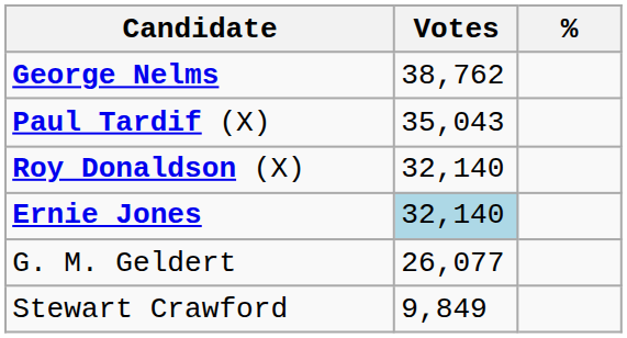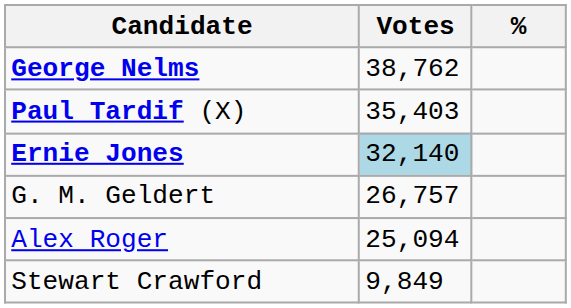 <table class="wikitable">
 <tr>
 <th style="width: 170px">Candidate</th>
 <th style="width: 50px">Votes</th>
 <th style="width: 40px">%</th>
 </tr>
 <tr>
 <td><strong><a href='#'>George Nelms</a></strong></td>
 <td>38,762</td>
 <td></td>
 </tr>
 <tr>
 <td><strong><a href='#'>Paul Tardif</a></strong> (X)</td>
-<td>35,043</td>
-<td></td>
-</tr>
-<tr>
-<td><strong><a href='#'>Roy Donaldson</a></strong> (X)</td>
-<td>32,140</td>
+<td>35,403</td>
 <td></td>
 </tr>
 <tr>
 <td><strong><a href='#'>Ernie Jones</a></strong></td>
 <td style="background: lightblue;">32,140</td>
 <td></td>
 </tr>
 <tr>
 <td>G. M. Geldert</td>
-<td>26,077</td>
+<td>26,757</td>
+<td></td>
+</tr>
+<tr>
+<td><a href='#'>Alex Roger</a></td>
+<td>25,094</td>
 <td></td>
 </tr>
 <tr>
 <td>Stewart Crawford</td>
 <td>9,849</td>
 <td></td>
 </tr>
 </table>
